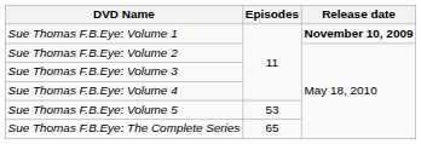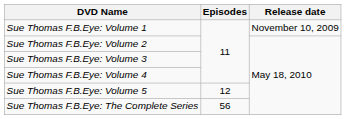 <table class="wikitable">
 <tr>
 <th>DVD Name</th>
 <th>Episodes</th>
 <th>Release date</th>
 </tr>
 <tr>
 <td><em>Sue Thomas F.B.Eye: Volume 1</em></td>
 <td align="center" rowspan=4>11</td>
-<td><strong>November 10, 2009</strong></td>
+<td>November 10, 2009</td>
 </tr>
 <tr>
 <td><em>Sue Thomas F.B.Eye: Volume 2</em></td>
 <td rowspan=5>May 18, 2010</td>
 </tr>
 <tr>
 <td><em>Sue Thomas F.B.Eye: Volume 3</em></td>
 </tr>
 <tr>
 <td><em>Sue Thomas F.B.Eye: Volume 4</em></td>
 </tr>
 <tr>
 <td><em>Sue Thomas F.B.Eye: Volume 5</em></td>
-<td align="center">53</td>
+<td align="center">12</td>
 </tr>
 <tr>
 <td><em>Sue Thomas F.B.Eye: The Complete Series</em></td>
-<td align="center">65</td>
+<td align="center">56</td>
 </tr>
 </table>
